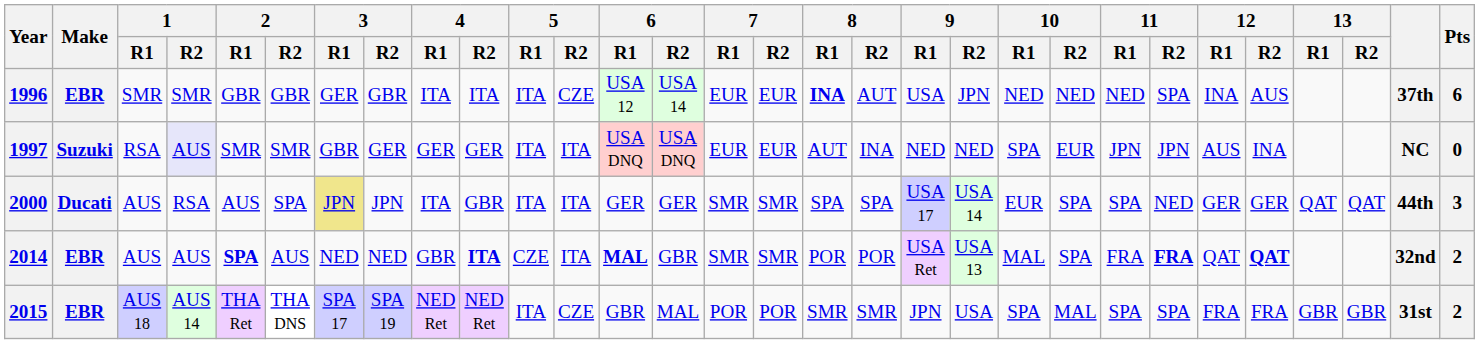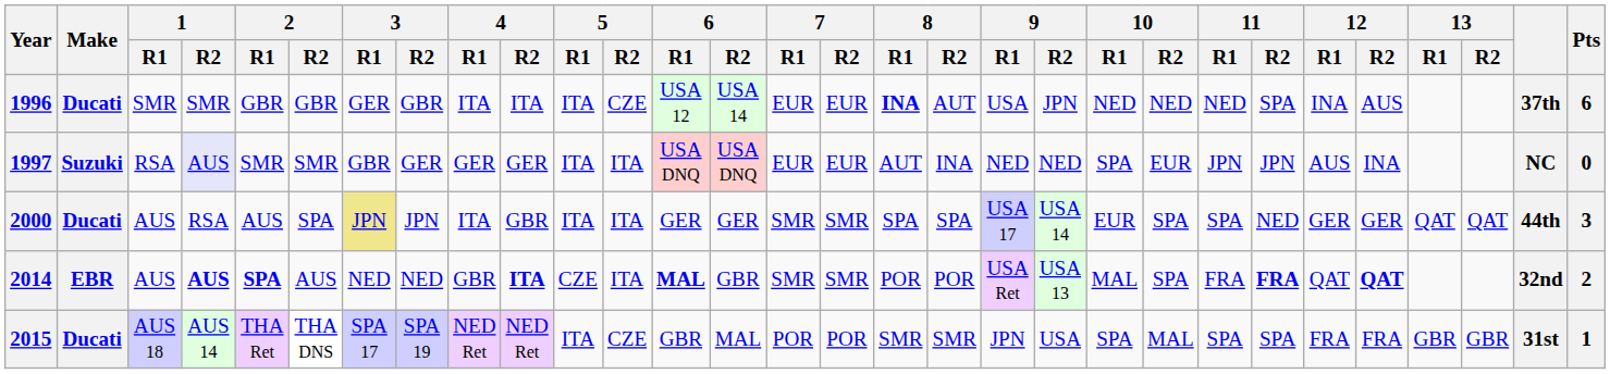 <table class="wikitable" style="text-align:center; font-size:90%">
 <tr>
 <th style="vertical-align:middle;" rowspan="2">Year</th>
 <th style="vertical-align:middle;" rowspan="2">Make</th>
 <th colspan=2>1</th>
 <th colspan=2>2</th>
 <th colspan=2>3</th>
 <th colspan=2>4</th>
 <th colspan=2>5</th>
 <th colspan=2>6</th>
 <th colspan=2>7</th>
 <th colspan=2>8</th>
 <th colspan=2>9</th>
 <th colspan=2>10</th>
 <th colspan=2>11</th>
 <th colspan=2>12</th>
 <th colspan=2>13</th>
 <th rowspan=2></th>
 <th rowspan=2>Pts</th>
 </tr>
 <tr>
 <th>R1</th>
 <th>R2</th>
 <th>R1</th>
 <th>R2</th>
 <th>R1</th>
 <th>R2</th>
 <th>R1</th>
 <th>R2</th>
 <th>R1</th>
 <th>R2</th>
 <th>R1</th>
 <th>R2</th>
 <th>R1</th>
 <th>R2</th>
 <th>R1</th>
 <th>R2</th>
 <th>R1</th>
 <th>R2</th>
 <th>R1</th>
 <th>R2</th>
 <th>R1</th>
 <th>R2</th>
 <th>R1</th>
 <th>R2</th>
 <th>R1</th>
 <th>R2</th>
 </tr>
 <tr>
 <th><a href='#'>1996</a></th>
-<th><a href='#'>EBR</a></th>
+<th><a href='#'>Ducati</a></th>
 <td><a href='#'>SMR</a></td>
 <td><a href='#'>SMR</a></td>
 <td><a href='#'>GBR</a></td>
 <td><a href='#'>GBR</a></td>
 <td><a href='#'>GER</a></td>
 <td><a href='#'>GBR</a></td>
 <td><a href='#'>ITA</a></td>
 <td><a href='#'>ITA</a></td>
 <td><a href='#'>ITA</a></td>
 <td><a href='#'>CZE</a></td>
 <td style="background:#dfffdf;"><a href='#'>USA</a><br><small>12</small></td>
 <td style="background:#dfffdf;"><a href='#'>USA</a><br><small>14</small></td>
 <td><a href='#'>EUR</a></td>
 <td><a href='#'>EUR</a></td>
 <td><strong><a href='#'>INA</a></strong></td>
 <td><a href='#'>AUT</a></td>
 <td><a href='#'>USA</a></td>
 <td><a href='#'>JPN</a></td>
 <td><a href='#'>NED</a></td>
 <td><a href='#'>NED</a></td>
 <td><a href='#'>NED</a></td>
 <td><a href='#'>SPA</a></td>
 <td><a href='#'>INA</a></td>
 <td><a href='#'>AUS</a></td>
 <td></td>
 <td></td>
 <th>37th</th>
 <th>6</th>
 </tr>
 <tr>
 <th><a href='#'>1997</a></th>
 <th><a href='#'>Suzuki</a></th>
 <td><a href='#'>RSA</a></td>
 <td style="background: lavender;"><a href='#'>AUS</a></td>
 <td><a href='#'>SMR</a></td>
 <td><a href='#'>SMR</a></td>
 <td><a href='#'>GBR</a></td>
 <td><a href='#'>GER</a></td>
 <td><a href='#'>GER</a></td>
 <td><a href='#'>GER</a></td>
 <td><a href='#'>ITA</a></td>
 <td><a href='#'>ITA</a></td>
 <td style="background:#ffcfcf;"><a href='#'>USA</a><br><small>DNQ</small></td>
 <td style="background:#ffcfcf;"><a href='#'>USA</a><br><small>DNQ</small></td>
 <td><a href='#'>EUR</a></td>
 <td><a href='#'>EUR</a></td>
 <td><a href='#'>AUT</a></td>
 <td><a href='#'>INA</a></td>
 <td><a href='#'>NED</a></td>
 <td><a href='#'>NED</a></td>
 <td><a href='#'>SPA</a></td>
 <td><a href='#'>EUR</a></td>
 <td><a href='#'>JPN</a></td>
 <td><a href='#'>JPN</a></td>
 <td><a href='#'>AUS</a></td>
 <td><a href='#'>INA</a></td>
 <td></td>
 <td></td>
 <th>NC</th>
 <th>0</th>
 </tr>
 <tr>
 <th><a href='#'>2000</a></th>
 <th><a href='#'>Ducati</a></th>
 <td><a href='#'>AUS</a></td>
 <td><a href='#'>RSA</a></td>
 <td><a href='#'>AUS</a></td>
 <td><a href='#'>SPA</a></td>
 <td style="background: khaki;"><a href='#'>JPN</a></td>
 <td><a href='#'>JPN</a></td>
 <td><a href='#'>ITA</a></td>
 <td><a href='#'>GBR</a></td>
 <td><a href='#'>ITA</a></td>
 <td><a href='#'>ITA</a></td>
 <td><a href='#'>GER</a></td>
 <td><a href='#'>GER</a></td>
 <td><a href='#'>SMR</a></td>
 <td><a href='#'>SMR</a></td>
 <td><a href='#'>SPA</a></td>
 <td><a href='#'>SPA</a></td>
 <td style="background:#cfcfff;"><a href='#'>USA</a><br><small>17</small></td>
 <td style="background:#dfffdf;"><a href='#'>USA</a><br><small>14</small></td>
 <td><a href='#'>EUR</a></td>
 <td><a href='#'>SPA</a></td>
 <td><a href='#'>SPA</a></td>
 <td><a href='#'>NED</a></td>
 <td><a href='#'>GER</a></td>
 <td><a href='#'>GER</a></td>
 <td><a href='#'>QAT</a></td>
 <td><a href='#'>QAT</a></td>
 <th>44th</th>
 <th>3</th>
 </tr>
 <tr>
 <th><a href='#'>2014</a></th>
 <th><a href='#'>EBR</a></th>
 <td><a href='#'>AUS</a></td>
-<td><a href='#'>AUS</a></td>
+<td><strong><a href='#'>AUS</a></strong></td>
 <td><strong><a href='#'>SPA</a></strong></td>
 <td><a href='#'>AUS</a></td>
 <td><a href='#'>NED</a></td>
 <td><a href='#'>NED</a></td>
 <td><a href='#'>GBR</a></td>
 <td><strong><a href='#'>ITA</a></strong></td>
 <td><a href='#'>CZE</a></td>
 <td><a href='#'>ITA</a></td>
 <td><strong><a href='#'>MAL</a></strong></td>
 <td><a href='#'>GBR</a></td>
 <td><a href='#'>SMR</a></td>
 <td><a href='#'>SMR</a></td>
 <td><a href='#'>POR</a></td>
 <td><a href='#'>POR</a></td>
 <td style="background:#efcfff;"><a href='#'>USA</a><br><small>Ret</small></td>
 <td style="background:#dfffdf;"><a href='#'>USA</a><br><small>13</small></td>
 <td><a href='#'>MAL</a></td>
 <td><a href='#'>SPA</a></td>
 <td><a href='#'>FRA</a></td>
 <td><strong><a href='#'>FRA</a></strong></td>
 <td><a href='#'>QAT</a></td>
 <td><strong><a href='#'>QAT</a></strong></td>
 <td></td>
 <td></td>
 <th>32nd</th>
 <th>2</th>
 </tr>
 <tr>
 <th><a href='#'>2015</a></th>
-<th><a href='#'>EBR</a></th>
+<th><a href='#'>Ducati</a></th>
 <td style="background:#cfcfff;"><a href='#'>AUS</a><br><small>18</small></td>
 <td style="background:#dfffdf;"><a href='#'>AUS</a><br><small>14</small></td>
 <td style="background:#efcfff;"><a href='#'>THA</a><br><small>Ret</small></td>
 <td style="background:#ffffff;"><a href='#'>THA</a><br><small>DNS</small></td>
 <td style="background:#cfcfff;"><a href='#'>SPA</a><br><small>17</small></td>
 <td style="background:#cfcfff;"><a href='#'>SPA</a><br><small>19</small></td>
 <td style="background:#efcfff;"><a href='#'>NED</a><br><small>Ret</small></td>
 <td style="background:#efcfff;"><a href='#'>NED</a><br><small>Ret</small></td>
 <td><a href='#'>ITA</a></td>
 <td><a href='#'>CZE</a></td>
 <td><a href='#'>GBR</a></td>
 <td><a href='#'>MAL</a></td>
 <td><a href='#'>POR</a></td>
 <td><a href='#'>POR</a></td>
 <td><a href='#'>SMR</a></td>
 <td><a href='#'>SMR</a></td>
 <td><a href='#'>JPN</a></td>
 <td><a href='#'>USA</a></td>
 <td><a href='#'>SPA</a></td>
 <td><a href='#'>MAL</a></td>
 <td><a href='#'>SPA</a></td>
 <td><a href='#'>SPA</a></td>
 <td><a href='#'>FRA</a></td>
 <td><a href='#'>FRA</a></td>
 <td><a href='#'>GBR</a></td>
 <td><a href='#'>GBR</a></td>
 <th>31st</th>
-<th>2</th>
+<th>1</th>
 </tr>
 </table>
